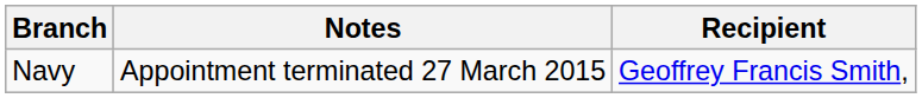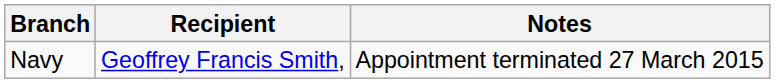 <table class="wikitable" style="font-size:95%;">
 <tr>
 <th>Branch</th>
+<th>Recipient</th>
 <th>Notes</th>
-<th>Recipient</th>
 </tr>
 <tr>
 <td>Navy</td>
+<td> <a href='#'>Geoffrey Francis Smith</a>, </td>
 <td> Appointment terminated 27 March 2015</td>
-<td> <a href='#'>Geoffrey Francis Smith</a>, </td>
 </tr>
 </table>
